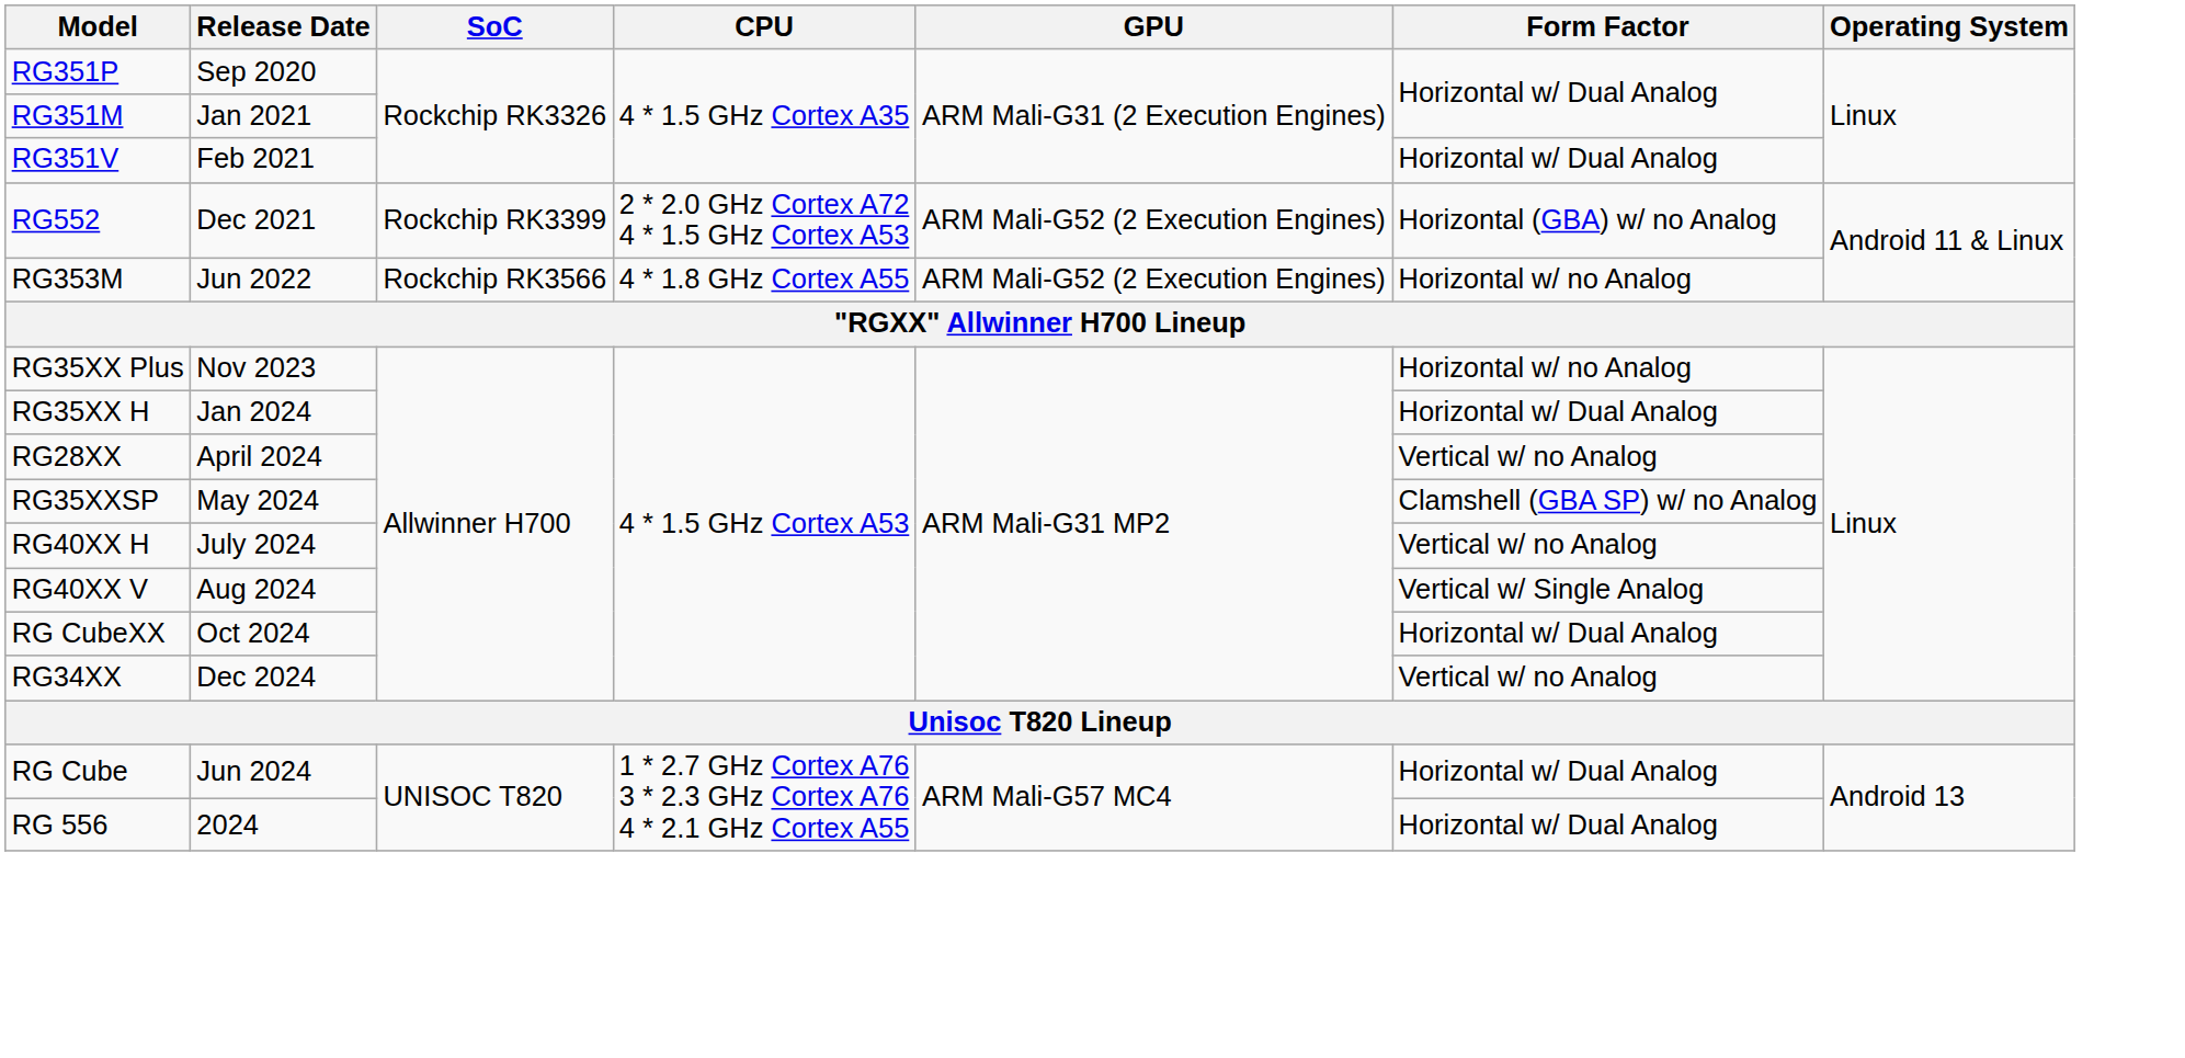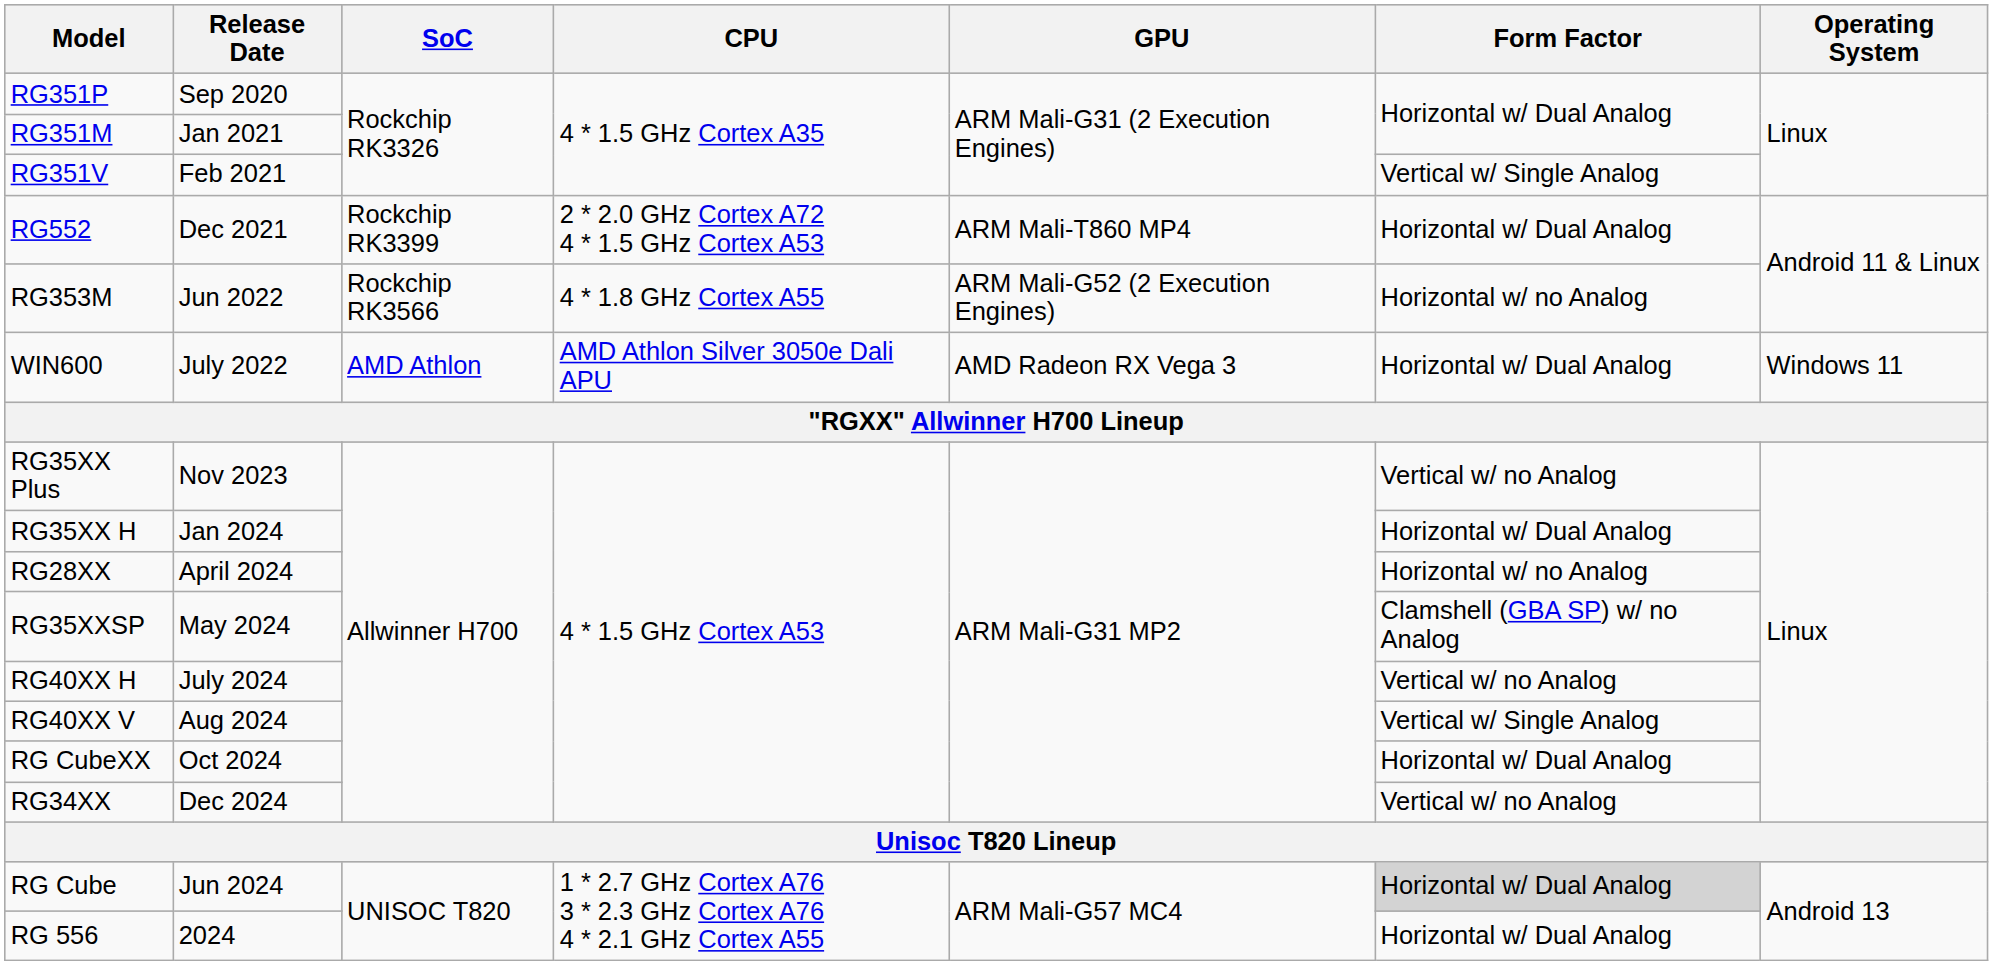 <table class="wikitable mw-collapsible">
 <tr>
 <th>Model</th>
 <th>Release Date</th>
 <th><a href='#'>SoC</a></th>
 <th>CPU</th>
 <th>GPU</th>
 <th>Form Factor</th>
 <th>Operating System</th>
 </tr>
 <tr>
 <td><a href='#'>RG351P</a></td>
 <td>Sep 2020</td>
 <td rowspan=3>Rockchip RK3326</td>
 <td rowspan=3>4 * 1.5 GHz <a href='#'>Cortex A35</a></td>
 <td rowspan=3>ARM Mali-G31 (2 Execution Engines)</td>
 <td rowspan="2">Horizontal w/ Dual Analog</td>
 <td rowspan="3">Linux</td>
 </tr>
 <tr>
 <td><a href='#'>RG351M</a></td>
 <td>Jan 2021</td>
 </tr>
 <tr>
 <td><a href='#'>RG351V</a></td>
 <td>Feb 2021</td>
-<td>Horizontal w/ Dual Analog</td>
+<td>Vertical w/ Single Analog</td>
 </tr>
 <tr>
 <td><a href='#'>RG552</a></td>
 <td>Dec 2021</td>
 <td>Rockchip RK3399</td>
 <td>2 * 2.0 GHz <a href='#'>Cortex A72</a><br>4 * 1.5 GHz <a href='#'>Cortex A53</a></td>
-<td>ARM Mali-G52 (2 Execution Engines)</td>
-<td>Horizontal (<a href='#'>GBA</a>) w/ no Analog</td>
+<td>ARM Mali-T860 MP4</td>
+<td>Horizontal w/ Dual Analog</td>
 <td rowspan="2">Android 11 & Linux</td>
 </tr>
 <tr>
 <td>RG353M</td>
 <td>Jun 2022</td>
 <td>Rockchip RK3566</td>
 <td>4 * 1.8 GHz <a href='#'>Cortex A55</a></td>
 <td>ARM Mali-G52 (2 Execution Engines)</td>
 <td>Horizontal w/ no Analog</td>
 </tr>
 <tr>
+<td>WIN600</td>
+<td>July 2022</td>
+<td><a href='#'>AMD Athlon</a></td>
+<td><a href='#'>AMD Athlon Silver 3050e Dali APU</a></td>
+<td>AMD Radeon RX Vega 3</td>
+<td>Horizontal w/ Dual Analog</td>
+<td>Windows 11</td>
+</tr>
+<tr>
 <th colspan="7">"RGXX" <a href='#'>Allwinner</a> H700 Lineup</th>
 </tr>
 <tr>
 <td>RG35XX Plus</td>
 <td>Nov 2023</td>
 <td rowspan="8">Allwinner H700</td>
 <td rowspan="8">4 * 1.5 GHz <a href='#'>Cortex A53</a></td>
 <td rowspan="8">ARM Mali-G31 MP2</td>
-<td>Horizontal w/ no Analog</td>
+<td>Vertical w/ no Analog</td>
 <td rowspan="8">Linux</td>
 </tr>
 <tr>
 <td>RG35XX H</td>
 <td>Jan 2024</td>
 <td>Horizontal w/ Dual Analog</td>
 </tr>
 <tr>
 <td>RG28XX</td>
 <td>April 2024</td>
-<td>Vertical w/ no Analog</td>
+<td>Horizontal w/ no Analog</td>
 </tr>
 <tr>
 <td>RG35XXSP</td>
 <td>May 2024</td>
 <td>Clamshell (<a href='#'>GBA SP</a>) w/ no Analog</td>
 </tr>
 <tr>
 <td>RG40XX H</td>
 <td>July 2024</td>
 <td>Vertical w/ no Analog</td>
 </tr>
 <tr>
 <td>RG40XX V</td>
 <td>Aug 2024</td>
 <td>Vertical w/ Single Analog</td>
 </tr>
 <tr>
 <td>RG CubeXX</td>
 <td>Oct 2024</td>
 <td>Horizontal w/ Dual Analog</td>
 </tr>
 <tr>
 <td>RG34XX</td>
 <td>Dec 2024</td>
 <td>Vertical w/ no Analog</td>
 </tr>
 <tr>
 <th colspan="7"><a href='#'>Unisoc</a> T820 Lineup</th>
 </tr>
 <tr>
 <td>RG Cube</td>
 <td>Jun 2024</td>
 <td rowspan="2">UNISOC T820</td>
 <td rowspan="2">1 * 2.7 GHz <a href='#'>Cortex A76</a><br>3 * 2.3 GHz <a href='#'>Cortex A76</a><br>4 * 2.1 GHz <a href='#'>Cortex A55</a></td>
 <td rowspan="2">ARM Mali-G57 MC4</td>
-<td>Horizontal w/ Dual Analog</td>
+<td style="background: lightgrey;">Horizontal w/ Dual Analog</td>
 <td rowspan="2">Android 13</td>
 </tr>
 <tr>
 <td>RG 556</td>
 <td>2024</td>
 <td>Horizontal w/ Dual Analog</td>
 </tr>
 </table>
